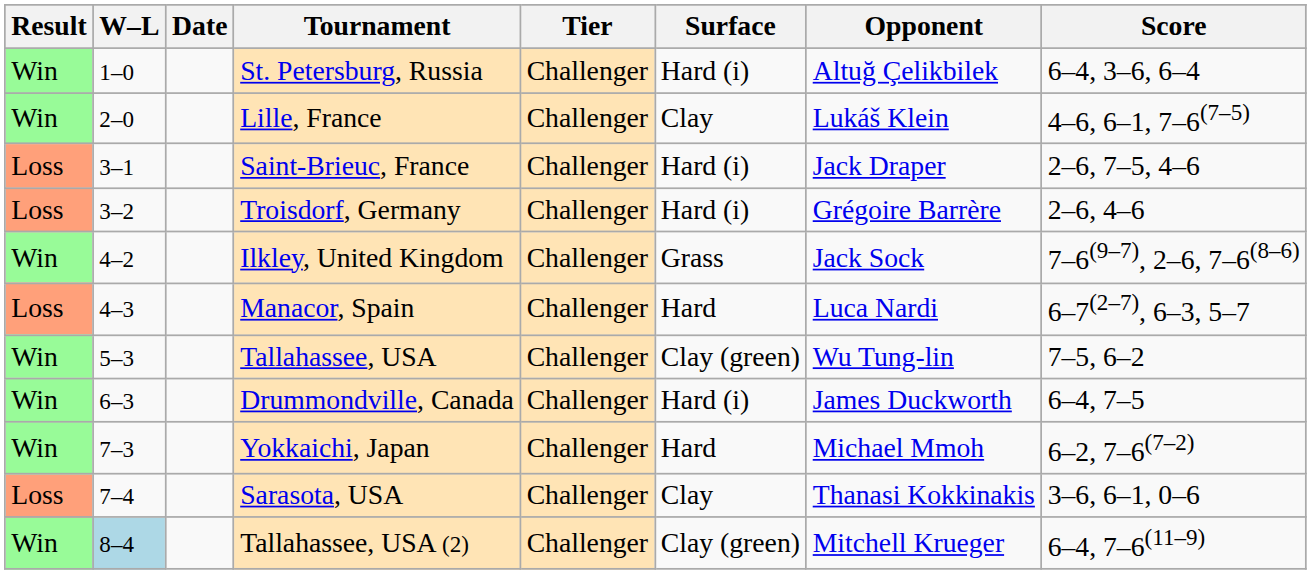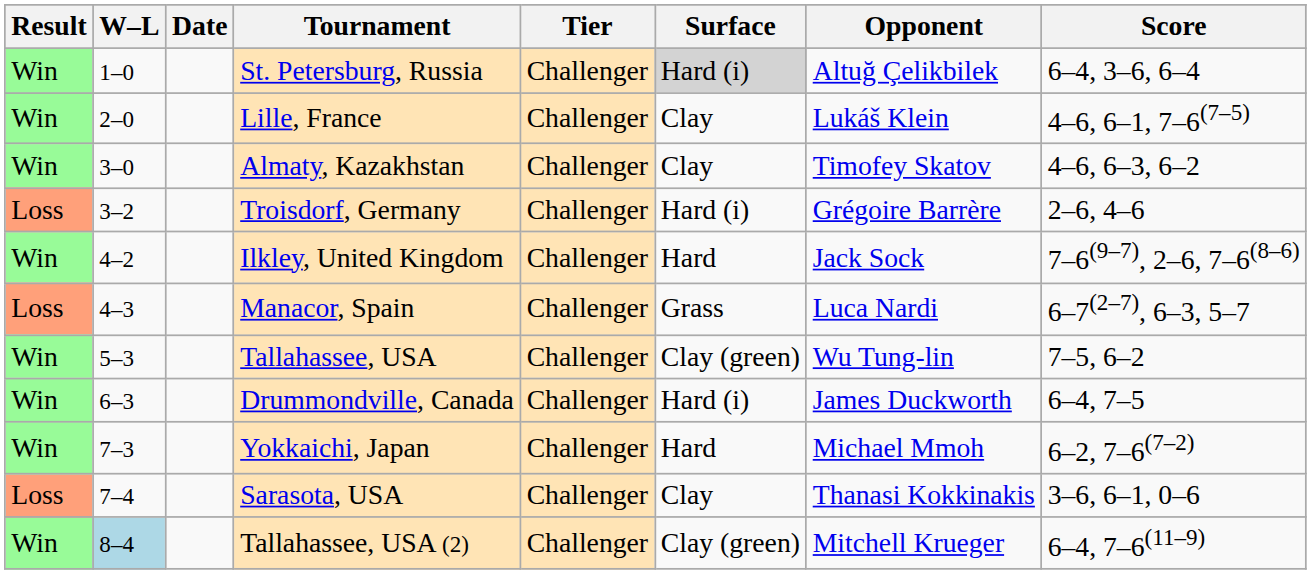 <table class="sortable wikitable nowrap">
 <tr>
 <th>Result</th>
 <th class="unsortable">W–L</th>
 <th>Date</th>
 <th>Tournament</th>
 <th>Tier</th>
 <th>Surface</th>
 <th>Opponent</th>
 <th class="unsortable">Score</th>
 </tr>
 <tr>
 <td bgcolor=98fb98>Win</td>
 <td><small>1–0</small></td>
 <td><a href='#'></a></td>
 <td style="background:moccasin;"><a href='#'>St. Petersburg</a>, Russia</td>
 <td style="background:moccasin;">Challenger</td>
-<td>Hard (i)</td>
+<td style="background: lightgrey;">Hard (i)</td>
 <td> <a href='#'>Altuğ Çelikbilek</a></td>
 <td>6–4, 3–6, 6–4</td>
 </tr>
 <tr>
 <td bgcolor=98fb98>Win</td>
 <td><small>2–0</small></td>
 <td><a href='#'></a></td>
 <td style="background:moccasin;"><a href='#'>Lille</a>, France</td>
 <td style="background:moccasin;">Challenger</td>
 <td>Clay</td>
 <td> <a href='#'>Lukáš Klein</a></td>
 <td>4–6, 6–1, 7–6<sup>(7–5)</sup></td>
 </tr>
 <tr>
-<td bgcolor=ffa07a>Loss</td>
-<td><small>3–1</small></td>
+<td bgcolor=98fb98>Win</td>
+<td><small>3–0</small></td>
 <td><a href='#'></a></td>
-<td style="background:moccasin;"><a href='#'>Saint-Brieuc</a>, France</td>
+<td style="background:moccasin;"><a href='#'>Almaty</a>, Kazakhstan</td>
 <td style="background:moccasin;">Challenger</td>
-<td>Hard (i)</td>
-<td> <a href='#'>Jack Draper</a></td>
-<td>2–6, 7–5, 4–6</td>
+<td>Clay</td>
+<td> <a href='#'>Timofey Skatov</a></td>
+<td>4–6, 6–3, 6–2</td>
 </tr>
 <tr>
 <td bgcolor=ffa07a>Loss</td>
 <td><small>3–2</small></td>
 <td><a href='#'></a></td>
 <td style="background:moccasin;"><a href='#'>Troisdorf</a>, Germany</td>
 <td style="background:moccasin;">Challenger</td>
 <td>Hard (i)</td>
 <td> <a href='#'>Grégoire Barrère</a></td>
 <td>2–6, 4–6</td>
 </tr>
 <tr>
 <td bgcolor=98fb98>Win</td>
 <td><small>4–2</small></td>
 <td><a href='#'></a></td>
 <td style="background:moccasin;"><a href='#'>Ilkley</a>, United Kingdom</td>
 <td style="background:moccasin;">Challenger</td>
-<td>Grass</td>
+<td>Hard</td>
 <td> <a href='#'>Jack Sock</a></td>
 <td>7–6<sup>(9–7)</sup>, 2–6, 7–6<sup>(8–6)</sup></td>
 </tr>
 <tr>
 <td bgcolor=ffa07a>Loss</td>
 <td><small>4–3</small></td>
 <td><a href='#'></a></td>
 <td style="background:moccasin;"><a href='#'>Manacor</a>, Spain</td>
 <td style="background:moccasin;">Challenger</td>
-<td>Hard</td>
+<td>Grass</td>
 <td> <a href='#'>Luca Nardi</a></td>
 <td>6–7<sup>(2–7)</sup>, 6–3, 5–7</td>
 </tr>
 <tr>
 <td bgcolor=98fb98>Win</td>
 <td><small>5–3</small></td>
 <td><a href='#'></a></td>
 <td style="background:moccasin;"><a href='#'>Tallahassee</a>, USA</td>
 <td style="background:moccasin;">Challenger</td>
 <td>Clay (green)</td>
 <td> <a href='#'>Wu Tung-lin</a></td>
 <td>7–5, 6–2</td>
 </tr>
 <tr>
 <td bgcolor=98fb98>Win</td>
 <td><small>6–3</small></td>
 <td><a href='#'></a></td>
 <td style="background:moccasin;"><a href='#'>Drummondville</a>, Canada</td>
 <td style="background:moccasin;">Challenger</td>
 <td>Hard (i)</td>
 <td> <a href='#'>James Duckworth</a></td>
 <td>6–4, 7–5</td>
 </tr>
 <tr>
 <td bgcolor=98fb98>Win</td>
 <td><small>7–3</small></td>
 <td><a href='#'></a></td>
 <td style="background:moccasin;"><a href='#'>Yokkaichi</a>, Japan</td>
 <td style="background:moccasin;">Challenger</td>
 <td>Hard</td>
 <td> <a href='#'>Michael Mmoh</a></td>
 <td>6–2, 7–6<sup>(7–2)</sup></td>
 </tr>
 <tr>
 <td bgcolor=ffa07a>Loss</td>
 <td><small>7–4</small></td>
 <td><a href='#'></a></td>
 <td style="background:moccasin;"><a href='#'>Sarasota</a>, USA</td>
 <td style="background:moccasin;">Challenger</td>
 <td>Clay</td>
 <td> <a href='#'>Thanasi Kokkinakis</a></td>
 <td>3–6, 6–1, 0–6</td>
 </tr>
 <tr>
 <td bgcolor=98fb98>Win</td>
 <td style="background: lightblue;"><small>8–4</small></td>
 <td><a href='#'></a></td>
 <td style="background:moccasin;">Tallahassee, USA <small>(2)</small></td>
 <td style="background:moccasin;">Challenger</td>
 <td>Clay (green)</td>
 <td> <a href='#'>Mitchell Krueger</a></td>
 <td>6–4, 7–6<sup>(11–9)</sup></td>
 </tr>
 </table>
